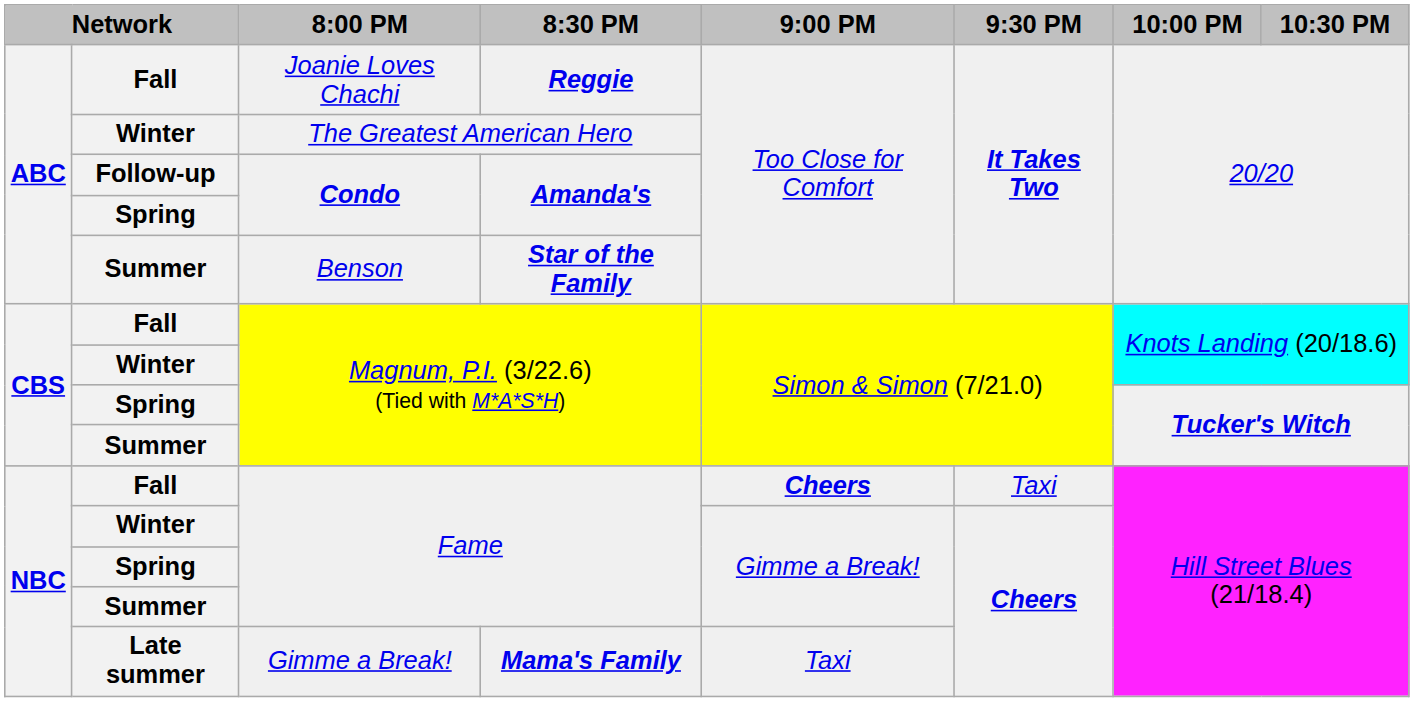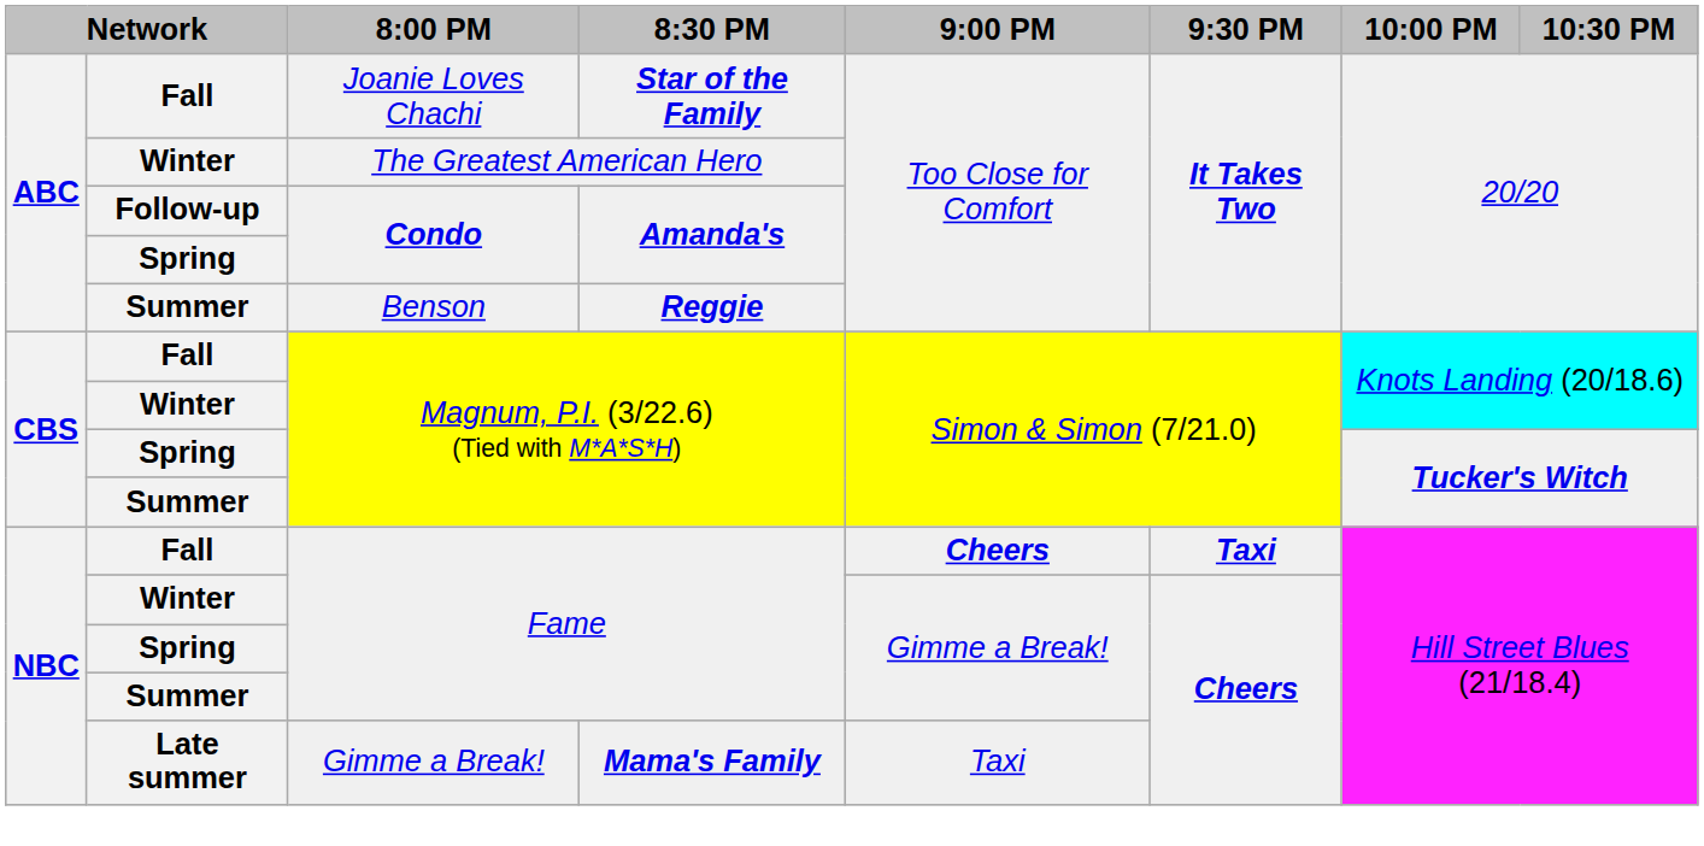 <table class="wikitable plainrowheaders" style="width:100%; margin:auto; text-align:center;">
 <tr>
 <th colspan="2" style="background-color:#C0C0C0;text-align:center">Network</th>
 <th style="background-color:#C0C0C0;text-align:center">8:00 PM</th>
 <th style="background-color:#C0C0C0;text-align:center">8:30 PM</th>
 <th style="background-color:#C0C0C0;text-align:center">9:00 PM</th>
 <th style="background-color:#C0C0C0;text-align:center">9:30 PM</th>
 <th style="background-color:#C0C0C0;text-align:center">10:00 PM</th>
 <th style="background-color:#C0C0C0;text-align:center">10:30 PM</th>
 </tr>
 <tr>
 <th bgcolor="#C0C0C0" rowspan="5"><a href='#'>ABC</a></th>
 <th>Fall</th>
 <td bgcolor="#F0F0F0"><em><a href='#'>Joanie Loves Chachi</a></em></td>
-<td bgcolor="#F0F0F0"><strong><em><a href='#'>Reggie</a></em></strong></td>
+<td bgcolor="#F0F0F0"><strong><em><a href='#'>Star of the Family</a></em></strong></td>
 <td bgcolor="#F0F0F0" rowspan="5"><em><a href='#'>Too Close for Comfort</a></em></td>
 <td bgcolor="#F0F0F0" rowspan="5"><strong><em><a href='#'>It Takes Two</a></em></strong></td>
 <td bgcolor="#F0F0F0" colspan="2" rowspan="5"><em><a href='#'>20/20</a></em></td>
 </tr>
 <tr>
 <th>Winter</th>
 <td bgcolor="#F0F0F0" colspan="2"><em><a href='#'>The Greatest American Hero</a></em></td>
 </tr>
 <tr>
 <th>Follow-up</th>
 <td bgcolor="#F0F0F0" rowspan="2"><strong><em><a href='#'>Condo</a></em></strong></td>
 <td bgcolor="#F0F0F0" rowspan="2"><strong><em><a href='#'>Amanda's</a></em></strong></td>
 </tr>
 <tr>
 <th>Spring</th>
 </tr>
 <tr>
 <th>Summer</th>
 <td bgcolor="#F0F0F0"><em><a href='#'>Benson</a></em></td>
-<td bgcolor="#F0F0F0"><strong><em><a href='#'>Star of the Family</a></em></strong></td>
+<td bgcolor="#F0F0F0"><strong><em><a href='#'>Reggie</a></em></strong></td>
 </tr>
 <tr>
 <th bgcolor="#C0C0C0" rowspan="4"><a href='#'>CBS</a></th>
 <th>Fall</th>
 <td bgcolor="#FFFF00" colspan="2" rowspan="4"><em><a href='#'>Magnum, P.I.</a></em> (3/22.6)<br><small>(Tied with <em><a href='#'>M*A*S*H</a></em>)</small></td>
 <td bgcolor="#FFFF00" colspan="2" rowspan="4"><em><a href='#'>Simon & Simon</a></em> (7/21.0)</td>
 <td bgcolor="#00FFFF" colspan="2" rowspan="2"><em><a href='#'>Knots Landing</a></em> (20/18.6)</td>
 </tr>
 <tr>
 <th>Winter</th>
 </tr>
 <tr>
 <th>Spring</th>
 <td bgcolor="#F0F0F0" colspan="2" rowspan="2"><strong><em><a href='#'>Tucker's Witch</a></em></strong></td>
 </tr>
 <tr>
 <th>Summer</th>
 </tr>
 <tr>
 <th bgcolor="#C0C0C0" rowspan="5"><a href='#'>NBC</a></th>
 <th>Fall</th>
 <td bgcolor="#F0F0F0" colspan="2" rowspan="4"><em><a href='#'>Fame</a></em></td>
 <td bgcolor="#F0F0F0"><strong><em><a href='#'>Cheers</a></em></strong></td>
-<td bgcolor="#F0F0F0"><em><a href='#'>Taxi</a></em></td>
+<td bgcolor="#F0F0F0"><strong><em><a href='#'>Taxi</a></em></strong></td>
 <td bgcolor="#FF22FF" colspan="2" rowspan="5"><em><a href='#'>Hill Street Blues</a></em> (21/18.4)</td>
 </tr>
 <tr>
 <th>Winter</th>
 <td bgcolor="#F0F0F0" rowspan="3"><em><a href='#'>Gimme a Break!</a></em></td>
 <td bgcolor="#F0F0F0" rowspan="4"><strong><em><a href='#'>Cheers</a></em></strong></td>
 </tr>
 <tr>
 <th>Spring</th>
 </tr>
 <tr>
 <th>Summer</th>
 </tr>
 <tr>
 <th>Late summer</th>
 <td bgcolor="#F0F0F0"><em><a href='#'>Gimme a Break!</a></em></td>
 <td bgcolor="#F0F0F0"><strong><em><a href='#'>Mama's Family</a></em></strong></td>
 <td bgcolor="#F0F0F0"><em><a href='#'>Taxi</a></em></td>
 </tr>
 </table>
